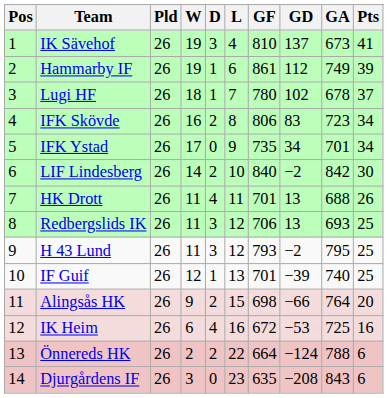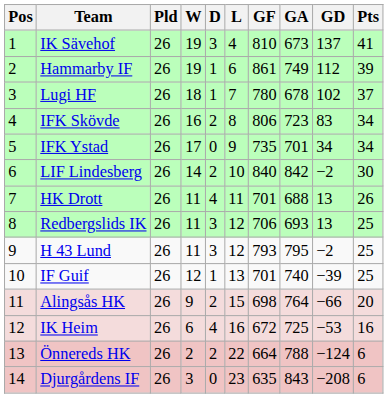 <table class="wikitable">
 <tr>
 <th><span>Pos</span></th>
 <th>Team</th>
 <th><span>Pld</span></th>
 <th><span>W</span></th>
 <th><span>D</span></th>
 <th><span>L</span></th>
 <th><span>GF</span></th>
+<th><span>GA</span></th>
 <th><span>GD</span></th>
-<th><span>GA</span></th>
 <th><span>Pts</span></th>
 </tr>
 <tr style="background:#bbffbb">
 <td>1</td>
 <td><a href='#'>IK Sävehof</a></td>
 <td>26</td>
 <td>19</td>
 <td>3</td>
 <td>4</td>
 <td>810</td>
+<td>673</td>
 <td>137</td>
-<td>673</td>
 <td>41</td>
 </tr>
 <tr style="background:#bbffbb">
 <td>2</td>
 <td><a href='#'>Hammarby IF</a></td>
 <td>26</td>
 <td>19</td>
 <td>1</td>
 <td>6</td>
 <td>861</td>
+<td>749</td>
 <td>112</td>
-<td>749</td>
 <td>39</td>
 </tr>
 <tr style="background:#bbffbb">
 <td>3</td>
 <td><a href='#'>Lugi HF</a></td>
 <td>26</td>
 <td>18</td>
 <td>1</td>
 <td>7</td>
 <td>780</td>
+<td>678</td>
 <td>102</td>
-<td>678</td>
 <td>37</td>
 </tr>
 <tr style="background:#bbffbb">
 <td>4</td>
 <td><a href='#'>IFK Skövde</a></td>
 <td>26</td>
 <td>16</td>
 <td>2</td>
 <td>8</td>
 <td>806</td>
+<td>723</td>
 <td>83</td>
-<td>723</td>
 <td>34</td>
 </tr>
 <tr style="background:#bbffbb">
 <td>5</td>
 <td><a href='#'>IFK Ystad</a></td>
 <td>26</td>
 <td>17</td>
 <td>0</td>
 <td>9</td>
 <td>735</td>
+<td>701</td>
 <td>34</td>
-<td>701</td>
 <td>34</td>
 </tr>
 <tr style="background:#bbffbb">
 <td>6</td>
 <td><a href='#'>LIF Lindesberg</a></td>
 <td>26</td>
 <td>14</td>
 <td>2</td>
 <td>10</td>
 <td>840</td>
+<td>842</td>
 <td>−2</td>
-<td>842</td>
 <td>30</td>
 </tr>
 <tr style="background:#bbffbb">
 <td>7</td>
 <td><a href='#'>HK Drott</a></td>
 <td>26</td>
 <td>11</td>
 <td>4</td>
 <td>11</td>
 <td>701</td>
+<td>688</td>
 <td>13</td>
-<td>688</td>
 <td>26</td>
 </tr>
 <tr style="background:#bbffbb">
 <td>8</td>
 <td><a href='#'>Redbergslids IK</a></td>
 <td>26</td>
 <td>11</td>
 <td>3</td>
 <td>12</td>
 <td>706</td>
+<td>693</td>
 <td>13</td>
-<td>693</td>
 <td>25</td>
 </tr>
 <tr>
 <td>9</td>
 <td><a href='#'>H 43 Lund</a></td>
 <td>26</td>
 <td>11</td>
 <td>3</td>
 <td>12</td>
 <td>793</td>
+<td>795</td>
 <td>−2</td>
-<td>795</td>
 <td>25</td>
 </tr>
 <tr>
 <td>10</td>
 <td><a href='#'>IF Guif</a></td>
 <td>26</td>
 <td>12</td>
 <td>1</td>
 <td>13</td>
 <td>701</td>
+<td>740</td>
 <td>−39</td>
-<td>740</td>
 <td>25</td>
 </tr>
 <tr style="background:#f4dcdc">
 <td>11</td>
 <td><a href='#'>Alingsås HK</a></td>
 <td>26</td>
 <td>9</td>
 <td>2</td>
 <td>15</td>
 <td>698</td>
+<td>764</td>
 <td>−66</td>
-<td>764</td>
 <td>20</td>
 </tr>
 <tr style="background:#f4dcdc">
 <td>12</td>
 <td><a href='#'>IK Heim</a></td>
 <td>26</td>
 <td>6</td>
 <td>4</td>
 <td>16</td>
 <td>672</td>
+<td>725</td>
 <td>−53</td>
-<td>725</td>
 <td>16</td>
 </tr>
 <tr style="background:#f0c4c4">
 <td>13</td>
 <td><a href='#'>Önnereds HK</a></td>
 <td>26</td>
 <td>2</td>
 <td>2</td>
 <td>22</td>
 <td>664</td>
+<td>788</td>
 <td>−124</td>
-<td>788</td>
 <td>6</td>
 </tr>
 <tr style="background:#f0c4c4">
 <td>14</td>
 <td><a href='#'>Djurgårdens IF</a></td>
 <td>26</td>
 <td>3</td>
 <td>0</td>
 <td>23</td>
 <td>635</td>
+<td>843</td>
 <td>−208</td>
-<td>843</td>
 <td>6</td>
 </tr>
 </table>
